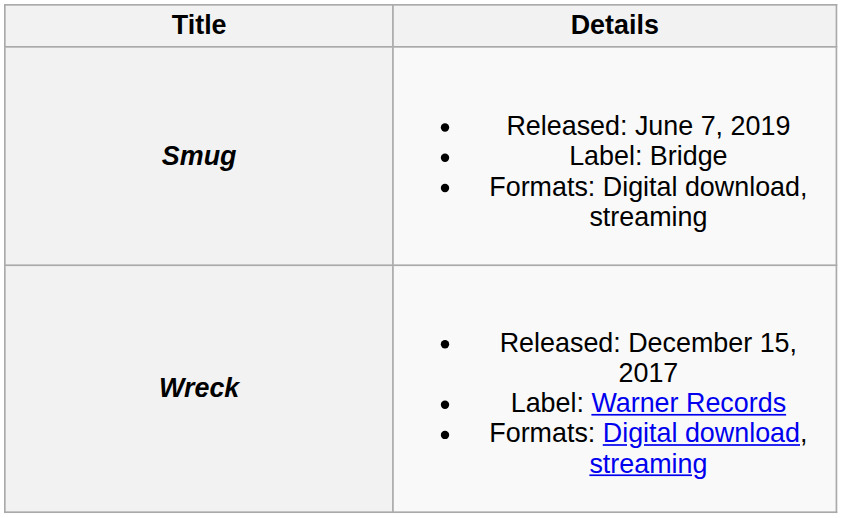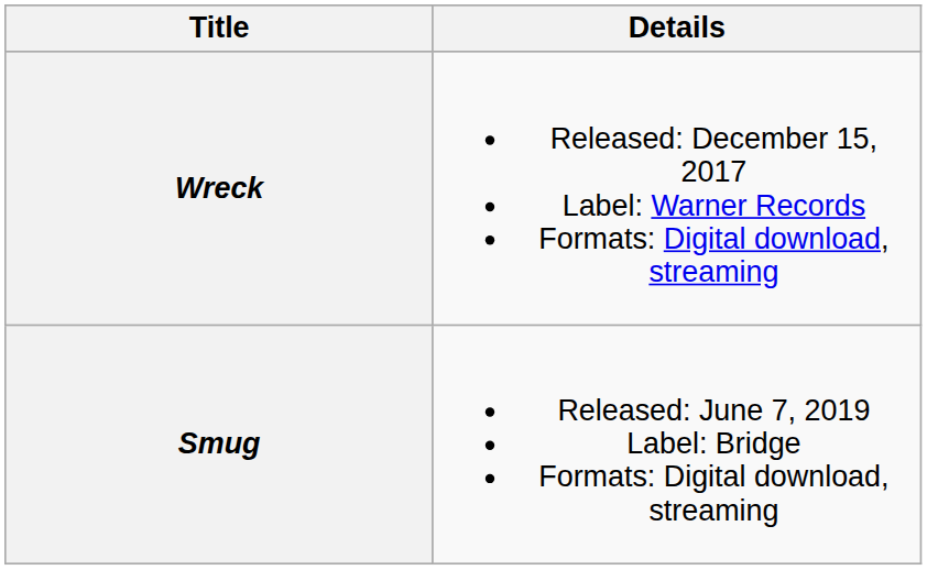 <table class="wikitable plainrowheaders" style="text-align:center;">
 <tr>
 <th scope="col" style="width:14em;">Title</th>
 <th scope="col" style="width:16em;">Details</th>
 </tr>
 <tr>
+<th scope="row"><em>Wreck</em></th>
+<td><br><ul><li>Released: December 15, 2017</li><li>Label: <a href='#'>Warner Records</a></li><li>Formats: <a href='#'>Digital download</a>, <a href='#'>streaming</a></li></ul></td>
+</tr>
+<tr>
 <th scope="row"><em>Smug</em></th>
 <td><br><ul><li>Released: June 7, 2019</li><li>Label: Bridge</li><li>Formats: Digital download, streaming</li></ul></td>
 </tr>
-<tr>
-<th scope="row"><em>Wreck</em></th>
-<td><br><ul><li>Released: December 15, 2017</li><li>Label: <a href='#'>Warner Records</a></li><li>Formats: <a href='#'>Digital download</a>, <a href='#'>streaming</a></li></ul></td>
-</tr>
 </table>
